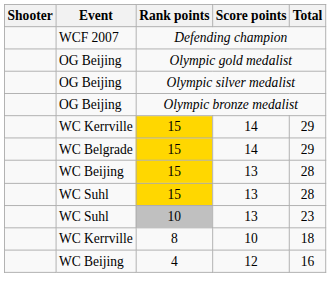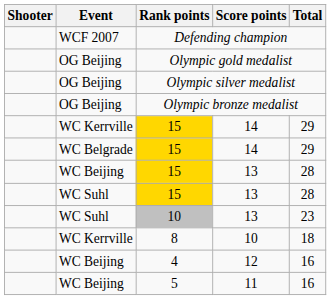 <table class="wikitable" style="font-size: 95%">
 <tr>
 <th>Shooter</th>
 <th>Event</th>
 <th>Rank points</th>
 <th>Score points</th>
 <th>Total</th>
 </tr>
 <tr>
 <td></td>
 <td>WCF 2007</td>
 <td colspan=3 style="text-align: center"><em>Defending champion</em></td>
 </tr>
 <tr>
 <td></td>
 <td>OG Beijing</td>
 <td colspan=3 style="text-align: center"><em>Olympic gold medalist</em></td>
 </tr>
 <tr>
 <td></td>
 <td>OG Beijing</td>
 <td colspan=3 style="text-align: center"><em>Olympic silver medalist</em></td>
 </tr>
 <tr>
 <td></td>
 <td>OG Beijing</td>
 <td colspan=3 style="text-align: center"><em>Olympic bronze medalist</em></td>
 </tr>
 <tr>
 <td></td>
 <td>WC Kerrville</td>
 <td style="text-align: center; background: gold">15</td>
 <td style="text-align: center">14</td>
 <td style="text-align: center">29</td>
 </tr>
 <tr>
 <td></td>
 <td>WC Belgrade</td>
 <td style="text-align: center; background: gold">15</td>
 <td style="text-align: center">14</td>
 <td style="text-align: center">29</td>
 </tr>
 <tr>
 <td></td>
 <td>WC Beijing</td>
 <td style="text-align: center; background: gold">15</td>
 <td style="text-align: center">13</td>
 <td style="text-align: center">28</td>
 </tr>
 <tr>
 <td></td>
 <td>WC Suhl</td>
 <td style="text-align: center; background: gold">15</td>
 <td style="text-align: center">13</td>
 <td style="text-align: center">28</td>
 </tr>
 <tr>
 <td></td>
 <td>WC Suhl</td>
 <td style="text-align: center; background: silver">10</td>
 <td style="text-align: center">13</td>
 <td style="text-align: center">23</td>
 </tr>
 <tr>
 <td></td>
 <td>WC Kerrville</td>
 <td style="text-align: center; background: bronze">8</td>
 <td style="text-align: center">10</td>
 <td style="text-align: center">18</td>
 </tr>
 <tr>
 <td></td>
 <td>WC Beijing</td>
 <td style="text-align: center">4</td>
 <td style="text-align: center">12</td>
 <td style="text-align: center">16</td>
 </tr>
+<tr>
+<td></td>
+<td>WC Beijing</td>
+<td style="text-align: center">5</td>
+<td style="text-align: center">11</td>
+<td style="text-align: center">16</td>
+</tr>
 </table>
